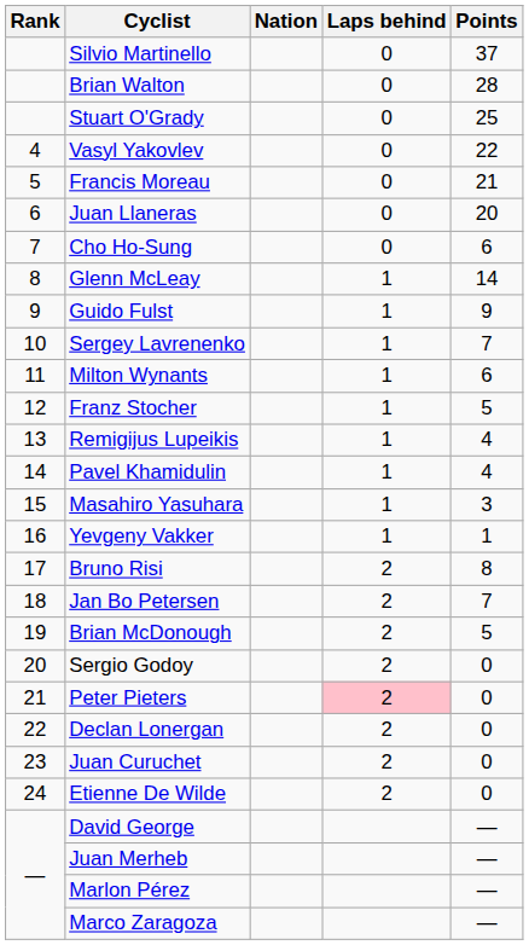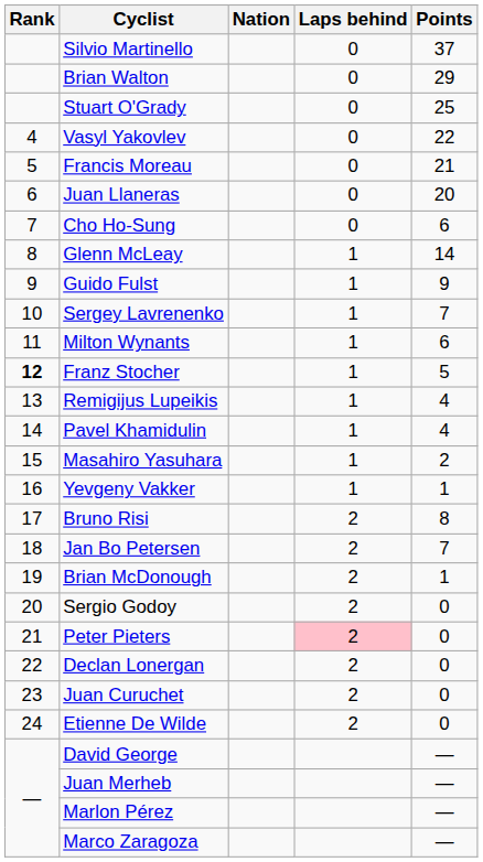 <table class="wikitable sortable" style="text-align:center">
 <tr>
 <th>Rank</th>
 <th>Cyclist</th>
 <th>Nation</th>
 <th>Laps behind</th>
 <th>Points</th>
 </tr>
 <tr>
 <td></td>
 <td align=left><a href='#'>Silvio Martinello</a></td>
 <td align=left></td>
 <td>0</td>
 <td>37</td>
 </tr>
 <tr>
 <td></td>
 <td align=left><a href='#'>Brian Walton</a></td>
 <td align=left></td>
 <td>0</td>
-<td>28</td>
+<td>29</td>
 </tr>
 <tr>
 <td></td>
 <td align=left><a href='#'>Stuart O'Grady</a></td>
 <td align=left></td>
 <td>0</td>
 <td>25</td>
 </tr>
 <tr>
 <td>4</td>
 <td align=left><a href='#'>Vasyl Yakovlev</a></td>
 <td align=left></td>
 <td>0</td>
 <td>22</td>
 </tr>
 <tr>
 <td>5</td>
 <td align=left><a href='#'>Francis Moreau</a></td>
 <td align=left></td>
 <td>0</td>
 <td>21</td>
 </tr>
 <tr>
 <td>6</td>
 <td align=left><a href='#'>Juan Llaneras</a></td>
 <td align=left></td>
 <td>0</td>
 <td>20</td>
 </tr>
 <tr>
 <td>7</td>
 <td align=left><a href='#'>Cho Ho-Sung</a></td>
 <td align=left></td>
 <td>0</td>
 <td>6</td>
 </tr>
 <tr>
 <td>8</td>
 <td align=left><a href='#'>Glenn McLeay</a></td>
 <td align=left></td>
 <td>1</td>
 <td>14</td>
 </tr>
 <tr>
 <td>9</td>
 <td align=left><a href='#'>Guido Fulst</a></td>
 <td align=left></td>
 <td>1</td>
 <td>9</td>
 </tr>
 <tr>
 <td>10</td>
 <td align=left><a href='#'>Sergey Lavrenenko</a></td>
 <td align=left></td>
 <td>1</td>
 <td>7</td>
 </tr>
 <tr>
 <td>11</td>
 <td align=left><a href='#'>Milton Wynants</a></td>
 <td align=left></td>
 <td>1</td>
 <td>6</td>
 </tr>
 <tr>
-<td>12</td>
+<td><strong>12</strong></td>
 <td align=left><a href='#'>Franz Stocher</a></td>
 <td align=left></td>
 <td>1</td>
 <td>5</td>
 </tr>
 <tr>
 <td>13</td>
 <td align=left><a href='#'>Remigijus Lupeikis</a></td>
 <td align=left></td>
 <td>1</td>
 <td>4</td>
 </tr>
 <tr>
 <td>14</td>
 <td align=left><a href='#'>Pavel Khamidulin</a></td>
 <td align=left></td>
 <td>1</td>
 <td>4</td>
 </tr>
 <tr>
 <td>15</td>
 <td align=left><a href='#'>Masahiro Yasuhara</a></td>
 <td align=left></td>
 <td>1</td>
-<td>3</td>
+<td>2</td>
 </tr>
 <tr>
 <td>16</td>
 <td align=left><a href='#'>Yevgeny Vakker</a></td>
 <td align=left></td>
 <td>1</td>
 <td>1</td>
 </tr>
 <tr>
 <td>17</td>
 <td align=left><a href='#'>Bruno Risi</a></td>
 <td align=left></td>
 <td>2</td>
 <td>8</td>
 </tr>
 <tr>
 <td>18</td>
 <td align=left><a href='#'>Jan Bo Petersen</a></td>
 <td align=left></td>
 <td>2</td>
 <td>7</td>
 </tr>
 <tr>
 <td>19</td>
 <td align=left><a href='#'>Brian McDonough</a></td>
 <td align=left></td>
 <td>2</td>
-<td>5</td>
+<td>1</td>
 </tr>
 <tr>
 <td>20</td>
 <td align=left>Sergio Godoy</td>
 <td align=left></td>
 <td>2</td>
 <td>0</td>
 </tr>
 <tr>
 <td>21</td>
 <td align=left><a href='#'>Peter Pieters</a></td>
 <td align=left></td>
 <td style="background: pink;">2</td>
 <td>0</td>
 </tr>
 <tr>
 <td>22</td>
 <td align=left><a href='#'>Declan Lonergan</a></td>
 <td align=left></td>
 <td>2</td>
 <td>0</td>
 </tr>
 <tr>
 <td>23</td>
 <td align=left><a href='#'>Juan Curuchet</a></td>
 <td align=left></td>
 <td>2</td>
 <td>0</td>
 </tr>
 <tr>
 <td>24</td>
 <td align=left><a href='#'>Etienne De Wilde</a></td>
 <td align=left></td>
 <td>2</td>
 <td>0</td>
 </tr>
 <tr>
 <td rowspan=4 data-sort-value=25>—</td>
 <td align=left><a href='#'>David George</a></td>
 <td align=left></td>
 <td data-sort-value=9></td>
 <td data-sort-value=0>—</td>
 </tr>
 <tr>
 <td align=left><a href='#'>Juan Merheb</a></td>
 <td align=left></td>
 <td data-sort-value=9></td>
 <td data-sort-value=0>—</td>
 </tr>
 <tr>
 <td align=left><a href='#'>Marlon Pérez</a></td>
 <td align=left></td>
 <td data-sort-value=9></td>
 <td data-sort-value=0>—</td>
 </tr>
 <tr>
 <td align=left><a href='#'>Marco Zaragoza</a></td>
 <td align=left></td>
 <td data-sort-value=9></td>
 <td data-sort-value=0>—</td>
 </tr>
 </table>
